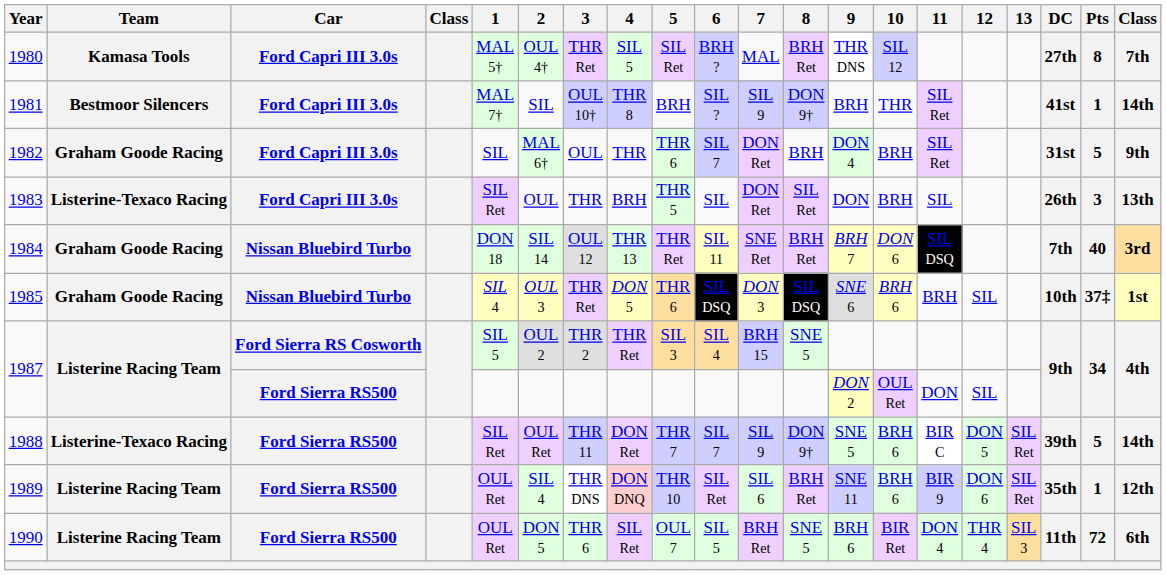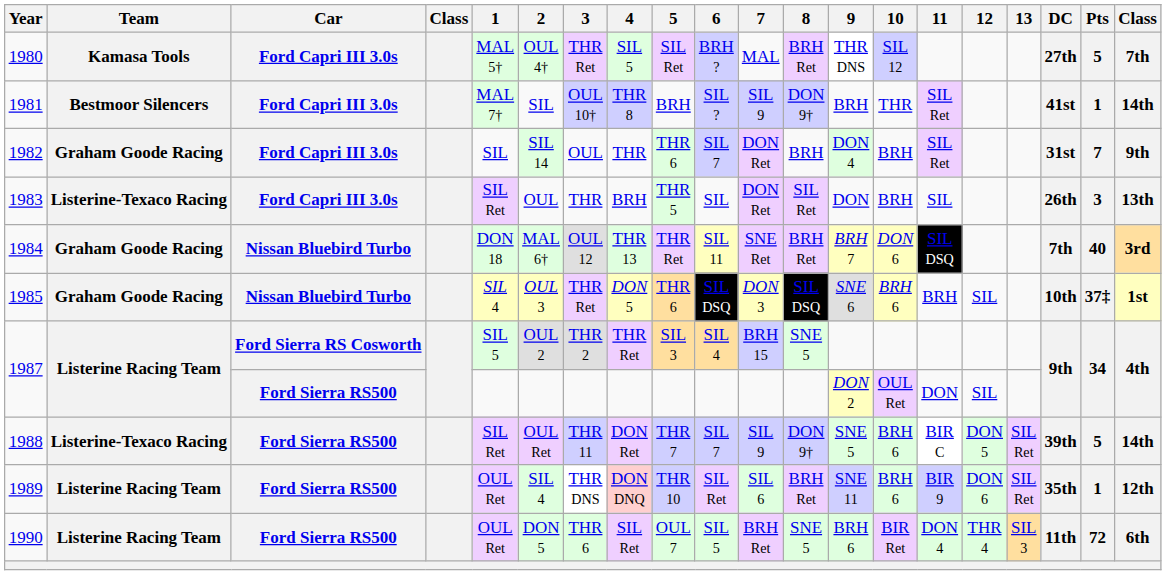 <table class="wikitable" style="text-align:center; font-size:85%">
 <tr>
 <th>Year</th>
 <th>Team</th>
 <th>Car</th>
 <th>Class</th>
 <th>1</th>
 <th>2</th>
 <th>3</th>
 <th>4</th>
 <th>5</th>
 <th>6</th>
 <th>7</th>
 <th>8</th>
 <th>9</th>
 <th>10</th>
 <th>11</th>
 <th>12</th>
 <th>13</th>
 <th>DC</th>
 <th>Pts</th>
 <th>Class</th>
 </tr>
 <tr>
 <td><a href='#'>1980</a></td>
 <th>Kamasa Tools</th>
 <th><a href='#'>Ford Capri III 3.0s</a></th>
 <th><span></span></th>
 <td style="background:#DFFFDF;"><a href='#'>MAL</a><br><small>5†</small></td>
 <td style="background:#DFFFDF;"><a href='#'>OUL</a><br><small>4†</small></td>
 <td style="background:#EFCFFF;"><a href='#'>THR</a><br><small>Ret</small></td>
 <td style="background:#DFFFDF;"><a href='#'>SIL</a><br><small>5</small></td>
 <td style="background:#EFCFFF;"><a href='#'>SIL</a><br><small>Ret</small></td>
 <td style="background:#CFCFFF;"><a href='#'>BRH</a><br><small>?</small></td>
 <td><a href='#'>MAL</a></td>
 <td style="background:#EFCFFF;"><a href='#'>BRH</a><br><small>Ret</small></td>
 <td style="background:#FFFFFF;"><a href='#'>THR</a><br><small>DNS</small></td>
 <td style="background:#CFCFFF;"><a href='#'>SIL</a><br><small>12</small></td>
 <td></td>
 <td></td>
 <td></td>
 <th>27th</th>
-<th>8</th>
+<th>5</th>
 <th>7th</th>
 </tr>
 <tr>
 <td><a href='#'>1981</a></td>
 <th>Bestmoor Silencers</th>
 <th><a href='#'>Ford Capri III 3.0s</a></th>
 <th><span></span></th>
 <td style="background:#DFFFDF;"><a href='#'>MAL</a><br><small>7†</small></td>
 <td><a href='#'>SIL</a></td>
 <td style="background:#CFCFFF;"><a href='#'>OUL</a><br><small>10†</small></td>
 <td style="background:#CFCFFF;"><a href='#'>THR</a><br><small>8</small></td>
 <td><a href='#'>BRH</a></td>
 <td style="background:#CFCFFF;"><a href='#'>SIL</a><br><small>?</small></td>
 <td style="background:#CFCFFF;"><a href='#'>SIL</a><br><small>9</small></td>
 <td style="background:#CFCFFF;"><a href='#'>DON</a><br><small>9†</small></td>
 <td><a href='#'>BRH</a></td>
 <td><a href='#'>THR</a></td>
 <td style="background:#EFCFFF;"><a href='#'>SIL</a><br><small>Ret</small></td>
 <td></td>
 <td></td>
 <th>41st</th>
 <th>1</th>
 <th>14th</th>
 </tr>
 <tr>
 <td><a href='#'>1982</a></td>
 <th>Graham Goode Racing</th>
 <th><a href='#'>Ford Capri III 3.0s</a></th>
 <th><span></span></th>
 <td><a href='#'>SIL</a></td>
-<td style="background:#DFFFDF;"><a href='#'>MAL</a><br><small>6†</small></td>
+<td style="background:#DFFFDF;"><a href='#'>SIL</a><br><small>14</small></td>
 <td><a href='#'>OUL</a></td>
 <td><a href='#'>THR</a></td>
 <td style="background:#DFFFDF;"><a href='#'>THR</a><br><small>6</small></td>
 <td style="background:#CFCFFF;"><a href='#'>SIL</a><br><small>7</small></td>
 <td style="background:#EFCFFF;"><a href='#'>DON</a><br><small>Ret</small></td>
 <td><a href='#'>BRH</a></td>
 <td style="background:#DFFFDF;"><a href='#'>DON</a><br><small>4</small></td>
 <td><a href='#'>BRH</a></td>
 <td style="background:#EFCFFF;"><a href='#'>SIL</a><br><small>Ret</small></td>
 <td></td>
 <td></td>
 <th>31st</th>
-<th>5</th>
+<th>7</th>
 <th>9th</th>
 </tr>
 <tr>
 <td><a href='#'>1983</a></td>
 <th>Listerine-Texaco Racing</th>
 <th><a href='#'>Ford Capri III 3.0s</a></th>
 <th><span></span></th>
 <td style="background:#EFCFFF;"><a href='#'>SIL</a><br><small>Ret</small></td>
 <td><a href='#'>OUL</a></td>
 <td><a href='#'>THR</a></td>
 <td><a href='#'>BRH</a></td>
 <td style="background:#DFFFDF;"><a href='#'>THR</a><br><small>5</small></td>
 <td><a href='#'>SIL</a></td>
 <td style="background:#EFCFFF;"><a href='#'>DON</a><br><small>Ret</small></td>
 <td style="background:#EFCFFF;"><a href='#'>SIL</a><br><small>Ret</small></td>
 <td><a href='#'>DON</a></td>
 <td><a href='#'>BRH</a></td>
 <td><a href='#'>SIL</a></td>
 <td></td>
 <td></td>
 <th>26th</th>
 <th>3</th>
 <th>13th</th>
 </tr>
 <tr>
 <td><a href='#'>1984</a></td>
 <th>Graham Goode Racing</th>
 <th><a href='#'>Nissan Bluebird Turbo</a></th>
 <th><span></span></th>
 <td style="background:#DFFFDF;"><a href='#'>DON</a><br><small>18</small></td>
-<td style="background:#DFFFDF;"><a href='#'>SIL</a><br><small>14</small></td>
+<td style="background:#DFFFDF;"><a href='#'>MAL</a><br><small>6†</small></td>
 <td style="background:#DFDFDF;"><a href='#'>OUL</a><br><small>12</small></td>
 <td style="background:#DFFFDF;"><a href='#'>THR</a><br><small>13</small></td>
 <td style="background:#EFCFFF;"><a href='#'>THR</a><br><small>Ret</small></td>
 <td style="background:#FFFFBF;"><a href='#'>SIL</a><br><small>11</small></td>
 <td style="background:#EFCFFF;"><a href='#'>SNE</a><br><small>Ret</small></td>
 <td style="background:#EFCFFF;"><a href='#'>BRH</a><br><small>Ret</small></td>
 <td style="background:#FFFFBF;"><em><a href='#'>BRH</a></em><br><small>7</small></td>
 <td style="background:#FFFFBF;"><em><a href='#'>DON</a></em><br><small>6</small></td>
 <td style="background:#000000; color:white"><a href='#'><span>SIL</span></a><br><small>DSQ</small></td>
 <td></td>
 <td></td>
 <th>7th</th>
 <th>40</th>
 <td style="background:#FFDF9F;"><strong>3rd</strong></td>
 </tr>
 <tr>
 <td><a href='#'>1985</a></td>
 <th>Graham Goode Racing</th>
 <th><a href='#'>Nissan Bluebird Turbo</a></th>
 <th><span></span></th>
 <td style="background:#FFFFBF;"><em><a href='#'>SIL</a></em><br><small>4</small></td>
 <td style="background:#FFFFBF;"><em><a href='#'>OUL</a></em><br><small>3</small></td>
 <td style="background:#EFCFFF;"><a href='#'>THR</a><br><small>Ret</small></td>
 <td style="background:#FFFFBF;"><em><a href='#'>DON</a></em><br><small>5</small></td>
 <td style="background:#FFDF9F;"><a href='#'>THR</a><br><small>6</small></td>
 <td style="background:#000000; color:white"><a href='#'><span>SIL</span></a><br><small>DSQ</small></td>
 <td style="background:#FFFFBF;"><em><a href='#'>DON</a></em><br><small>3</small></td>
 <td style="background:#000000; color:white"><a href='#'><span>SIL</span></a><br><small>DSQ</small></td>
 <td style="background:#DFDFDF;"><em><a href='#'>SNE</a></em><br><small>6</small></td>
 <td style="background:#FFFFBF;"><em><a href='#'>BRH</a></em><br><small>6</small></td>
 <td><a href='#'>BRH</a></td>
 <td><a href='#'>SIL</a></td>
 <td></td>
 <th>10th</th>
 <th>37‡</th>
 <td style="background:#FFFFBF;"><strong>1st</strong></td>
 </tr>
 <tr>
 <td rowspan=2><a href='#'>1987</a></td>
 <th rowspan=2>Listerine Racing Team</th>
 <th><a href='#'>Ford Sierra RS Cosworth</a></th>
 <th rowspan=2><span></span></th>
 <td style="background:#DFFFDF;"><a href='#'>SIL</a><br><small>5</small></td>
 <td style="background:#DFDFDF;"><a href='#'>OUL</a><br><small>2</small></td>
 <td style="background:#DFDFDF;"><a href='#'>THR</a><br><small>2</small></td>
 <td style="background:#EFCFFF;"><a href='#'>THR</a><br><small>Ret</small></td>
 <td style="background:#FFDF9F;"><a href='#'>SIL</a><br><small>3</small></td>
 <td style="background:#FFDF9F;"><a href='#'>SIL</a><br><small>4</small></td>
 <td style="background:#CFCFFF;"><a href='#'>BRH</a><br><small>15</small></td>
 <td style="background:#DFFFDF;"><a href='#'>SNE</a><br><small>5</small></td>
 <td></td>
 <td></td>
 <td></td>
 <td></td>
 <td></td>
 <th rowspan=2>9th</th>
 <th rowspan=2>34</th>
 <th rowspan=2>4th</th>
 </tr>
 <tr>
 <th><a href='#'>Ford Sierra RS500</a></th>
 <td></td>
 <td></td>
 <td></td>
 <td></td>
 <td></td>
 <td></td>
 <td></td>
 <td></td>
 <td style="background:#FFFFBF;"><em><a href='#'>DON</a></em><br><small>2</small></td>
 <td style="background:#EFCFFF;"><a href='#'>OUL</a><br><small>Ret</small></td>
 <td><a href='#'>DON</a></td>
 <td><a href='#'>SIL</a></td>
 <td></td>
 </tr>
 <tr>
 <td><a href='#'>1988</a></td>
 <th>Listerine-Texaco Racing</th>
 <th><a href='#'>Ford Sierra RS500</a></th>
 <th><span></span></th>
 <td style="background:#EFCFFF;"><a href='#'>SIL</a><br><small>Ret</small></td>
 <td style="background:#EFCFFF;"><a href='#'>OUL</a><br><small>Ret</small></td>
 <td style="background:#CFCFFF;"><a href='#'>THR</a><br><small>11</small></td>
 <td style="background:#EFCFFF;"><a href='#'>DON</a><br><small>Ret</small></td>
 <td style="background:#CFCFFF;"><a href='#'>THR</a><br><small>7</small></td>
 <td style="background:#CFCFFF;"><a href='#'>SIL</a><br><small>7</small></td>
 <td style="background:#CFCFFF;"><a href='#'>SIL</a><br><small>9</small></td>
 <td style="background:#CFCFFF;"><a href='#'>DON</a><br><small>9†</small></td>
 <td style="background:#DFFFDF;"><a href='#'>SNE</a><br><small>5</small></td>
 <td style="background:#DFFFDF;"><a href='#'>BRH</a><br><small>6</small></td>
 <td style="background:#FFFFFF;"><a href='#'>BIR</a><br><small>C</small></td>
 <td style="background:#DFFFDF;"><a href='#'>DON</a><br><small>5</small></td>
 <td style="background:#EFCFFF;"><a href='#'>SIL</a><br><small>Ret</small></td>
 <th>39th</th>
 <th>5</th>
 <th>14th</th>
 </tr>
 <tr>
 <td><a href='#'>1989</a></td>
 <th>Listerine Racing Team</th>
 <th><a href='#'>Ford Sierra RS500</a></th>
 <th><span></span></th>
 <td style="background:#EFCFFF;"><a href='#'>OUL</a><br><small>Ret</small></td>
 <td style="background:#DFFFDF;"><a href='#'>SIL</a><br><small>4</small></td>
 <td style="background:#FFFFFF;"><a href='#'>THR</a><br><small>DNS</small></td>
 <td style="background:#FFCFCF;"><a href='#'>DON</a><br><small>DNQ</small></td>
 <td style="background:#CFCFFF;"><a href='#'>THR</a><br><small>10</small></td>
 <td style="background:#EFCFFF;"><a href='#'>SIL</a><br><small>Ret</small></td>
 <td style="background:#DFFFDF;"><a href='#'>SIL</a><br><small>6</small></td>
 <td style="background:#EFCFFF;"><a href='#'>BRH</a><br><small>Ret</small></td>
 <td style="background:#CFCFFF;"><a href='#'>SNE</a><br><small>11</small></td>
 <td style="background:#DFFFDF;"><a href='#'>BRH</a><br><small>6</small></td>
 <td style="background:#CFCFFF;"><a href='#'>BIR</a><br><small>9</small></td>
 <td style="background:#DFFFDF;"><a href='#'>DON</a><br><small>6</small></td>
 <td style="background:#EFCFFF;"><a href='#'>SIL</a><br><small>Ret</small></td>
 <th>35th</th>
 <th>1</th>
 <th>12th</th>
 </tr>
 <tr>
 <td><a href='#'>1990</a></td>
 <th>Listerine Racing Team</th>
 <th><a href='#'>Ford Sierra RS500</a></th>
 <th><span></span></th>
 <td style="background:#EFCFFF;"><a href='#'>OUL</a><br><small>Ret</small></td>
 <td style="background:#DFFFDF;"><a href='#'>DON</a><br><small>5</small></td>
 <td style="background:#DFFFDF;"><a href='#'>THR</a><br><small>6</small></td>
 <td style="background:#EFCFFF;"><a href='#'>SIL</a><br><small>Ret</small></td>
 <td style="background:#DFFFDF;"><a href='#'>OUL</a><br><small>7</small></td>
 <td style="background:#DFFFDF;"><a href='#'>SIL</a><br><small>5</small></td>
 <td style="background:#EFCFFF;"><a href='#'>BRH</a><br><small>Ret</small></td>
 <td style="background:#DFFFDF;"><a href='#'>SNE</a><br><small>5</small></td>
 <td style="background:#DFFFDF;"><a href='#'>BRH</a><br><small>6</small></td>
 <td style="background:#EFCFFF;"><a href='#'>BIR</a><br><small>Ret</small></td>
 <td style="background:#DFFFDF;"><a href='#'>DON</a><br><small>4</small></td>
 <td style="background:#DFFFDF;"><a href='#'>THR</a><br><small>4</small></td>
 <td style="background:#FFDF9F;"><a href='#'>SIL</a><br><small>3</small></td>
 <th>11th</th>
 <th>72</th>
 <th>6th</th>
 </tr>
 <tr>
 <th colspan="20"></th>
 </tr>
 </table>
